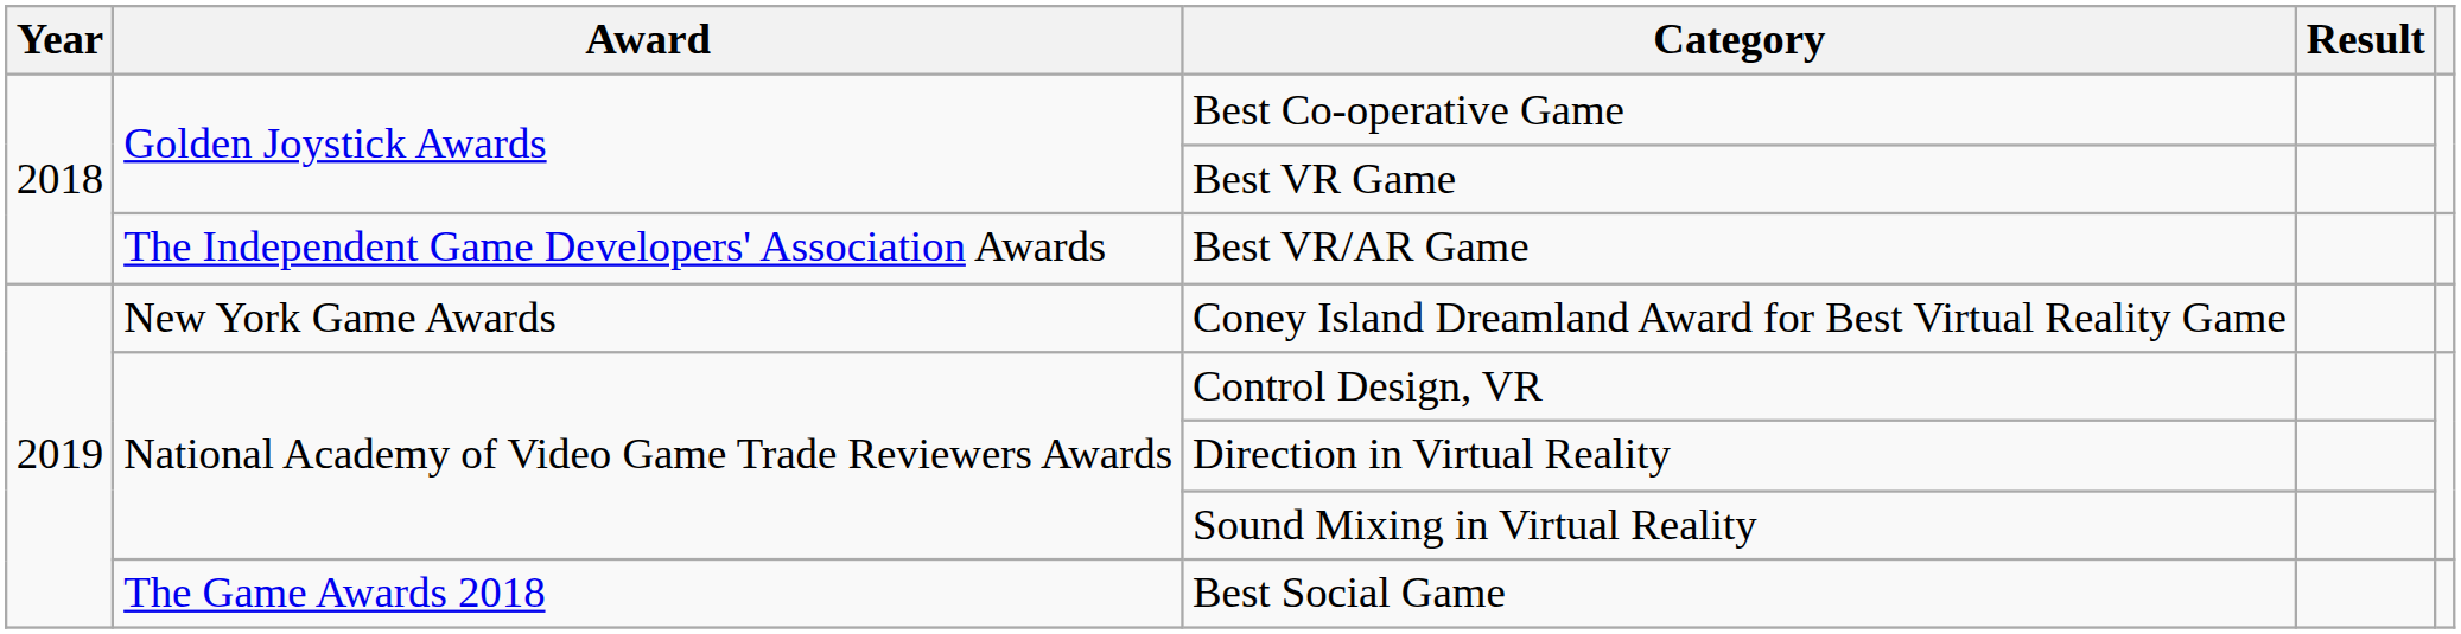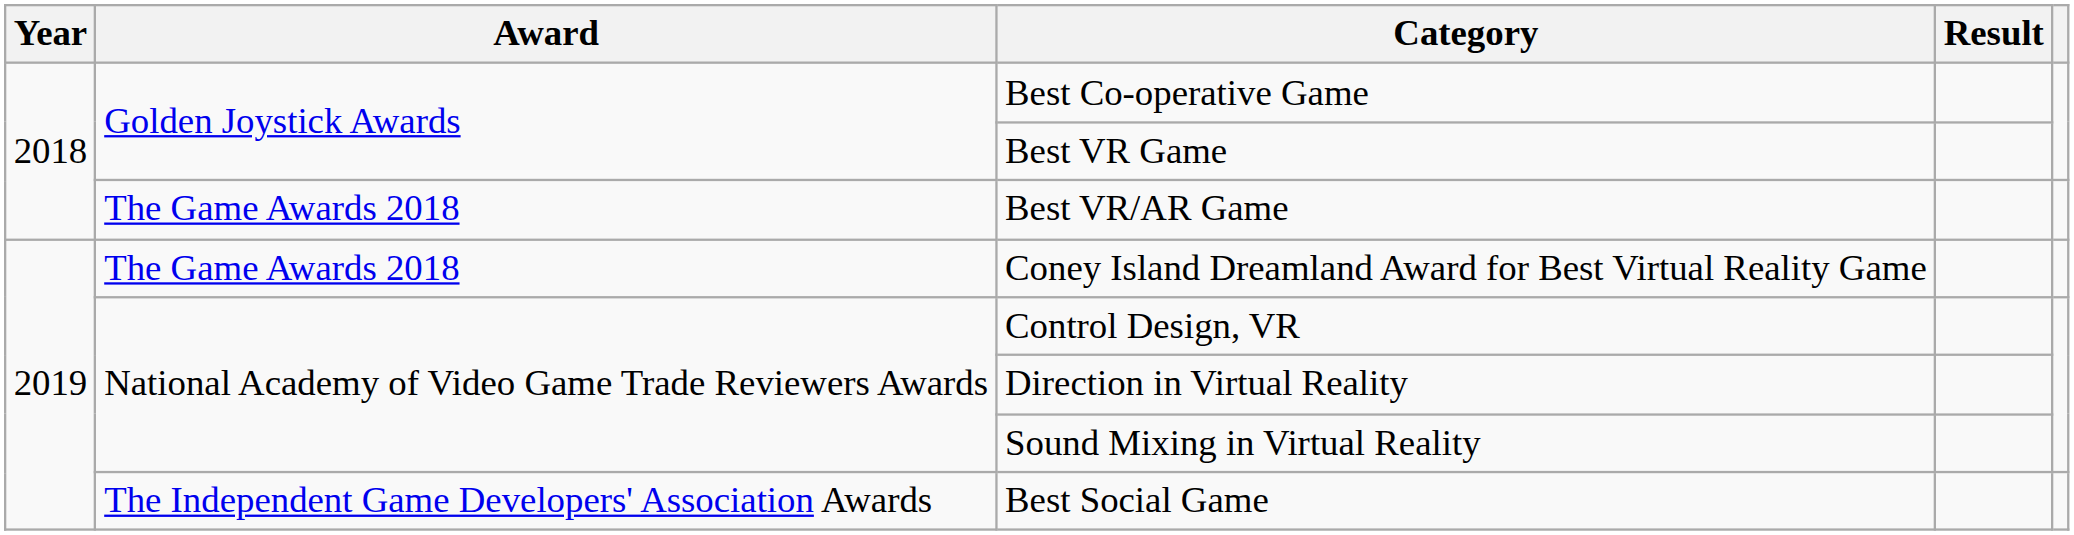 <table class="wikitable sortable">
 <tr>
 <th>Year</th>
 <th>Award</th>
 <th>Category</th>
 <th>Result</th>
 <th></th>
 </tr>
 <tr>
 <td style="text-align:center;" rowspan="3">2018</td>
 <td rowspan="2"><a href='#'>Golden Joystick Awards</a></td>
 <td>Best Co-operative Game</td>
 <td></td>
 <td rowspan="2" style="text-align:center;"></td>
 </tr>
 <tr>
 <td>Best VR Game</td>
 <td></td>
 </tr>
 <tr>
-<td><a href='#'>The Independent Game Developers' Association</a> Awards</td>
+<td><a href='#'>The Game Awards 2018</a></td>
 <td>Best VR/AR Game</td>
 <td></td>
 <td style="text-align:center;"></td>
 </tr>
 <tr>
 <td style="text-align:center;" rowspan="5">2019</td>
-<td>New York Game Awards</td>
+<td><a href='#'>The Game Awards 2018</a></td>
 <td>Coney Island Dreamland Award for Best Virtual Reality Game</td>
 <td></td>
 <td style="text-align:center;"></td>
 </tr>
 <tr>
 <td rowspan="3">National Academy of Video Game Trade Reviewers Awards</td>
 <td>Control Design, VR</td>
 <td></td>
 <td rowspan="3" style="text-align:center;"></td>
 </tr>
 <tr>
 <td>Direction in Virtual Reality</td>
 <td></td>
 </tr>
 <tr>
 <td>Sound Mixing in Virtual Reality</td>
 <td></td>
 </tr>
 <tr>
-<td><a href='#'>The Game Awards 2018</a></td>
+<td><a href='#'>The Independent Game Developers' Association</a> Awards</td>
 <td>Best Social Game</td>
 <td></td>
 <td style="text-align:center;"></td>
 </tr>
 </table>
